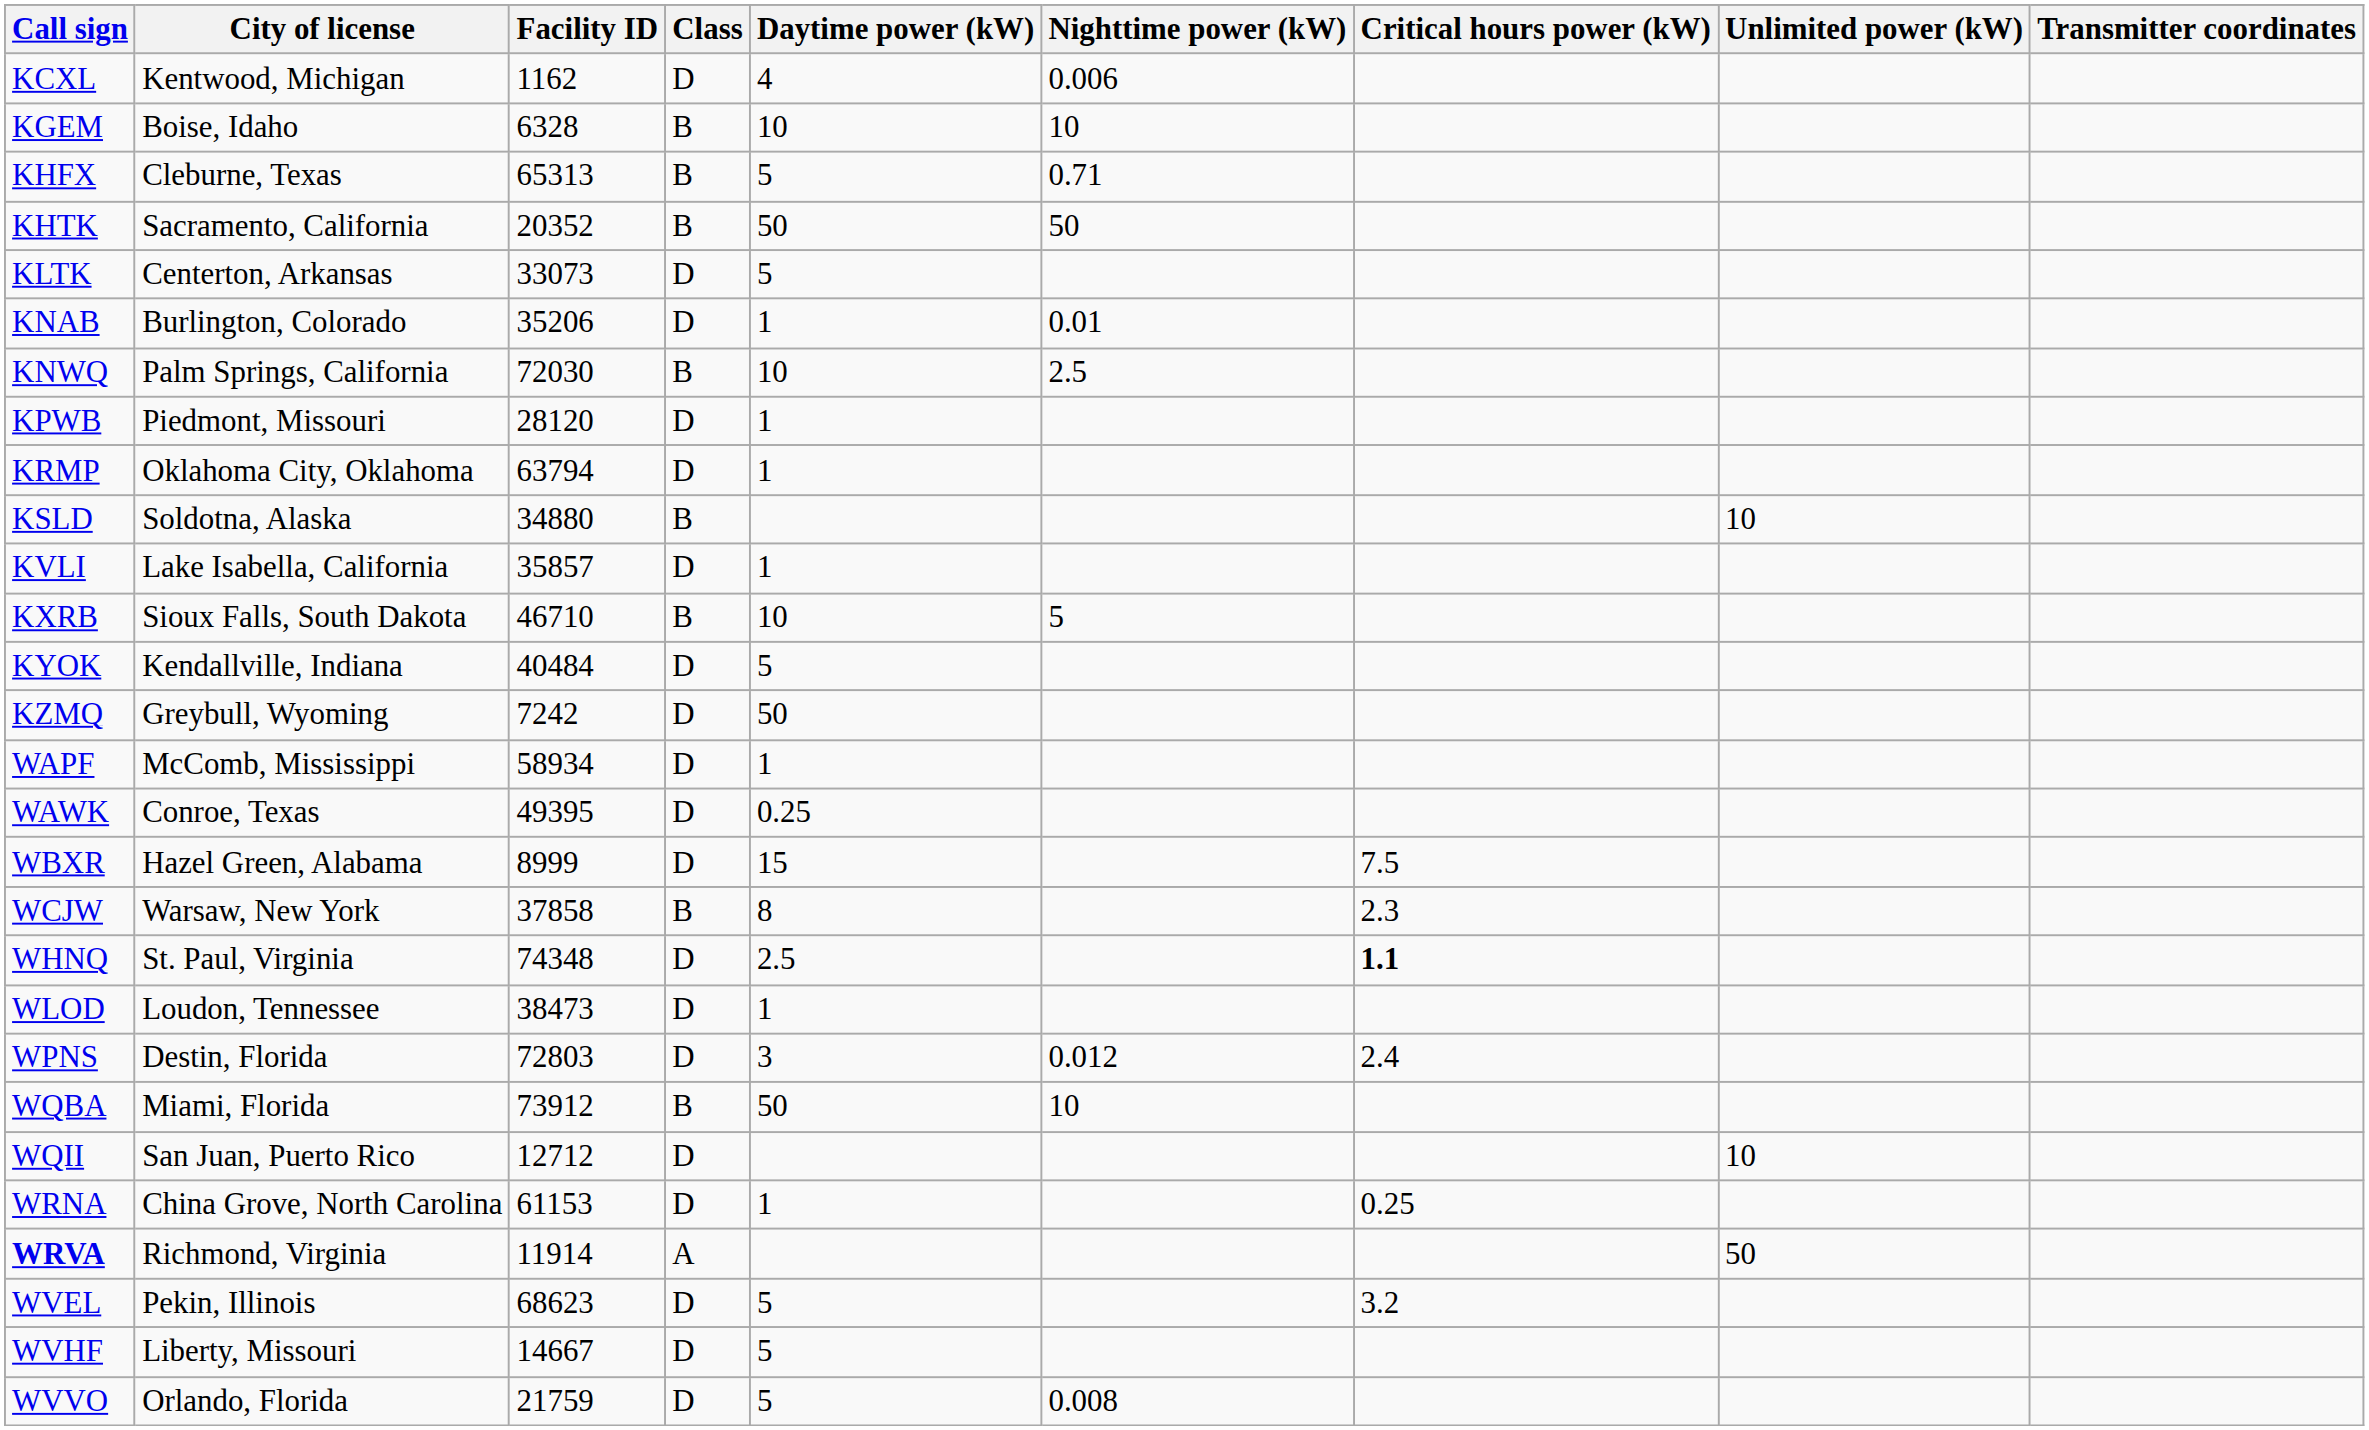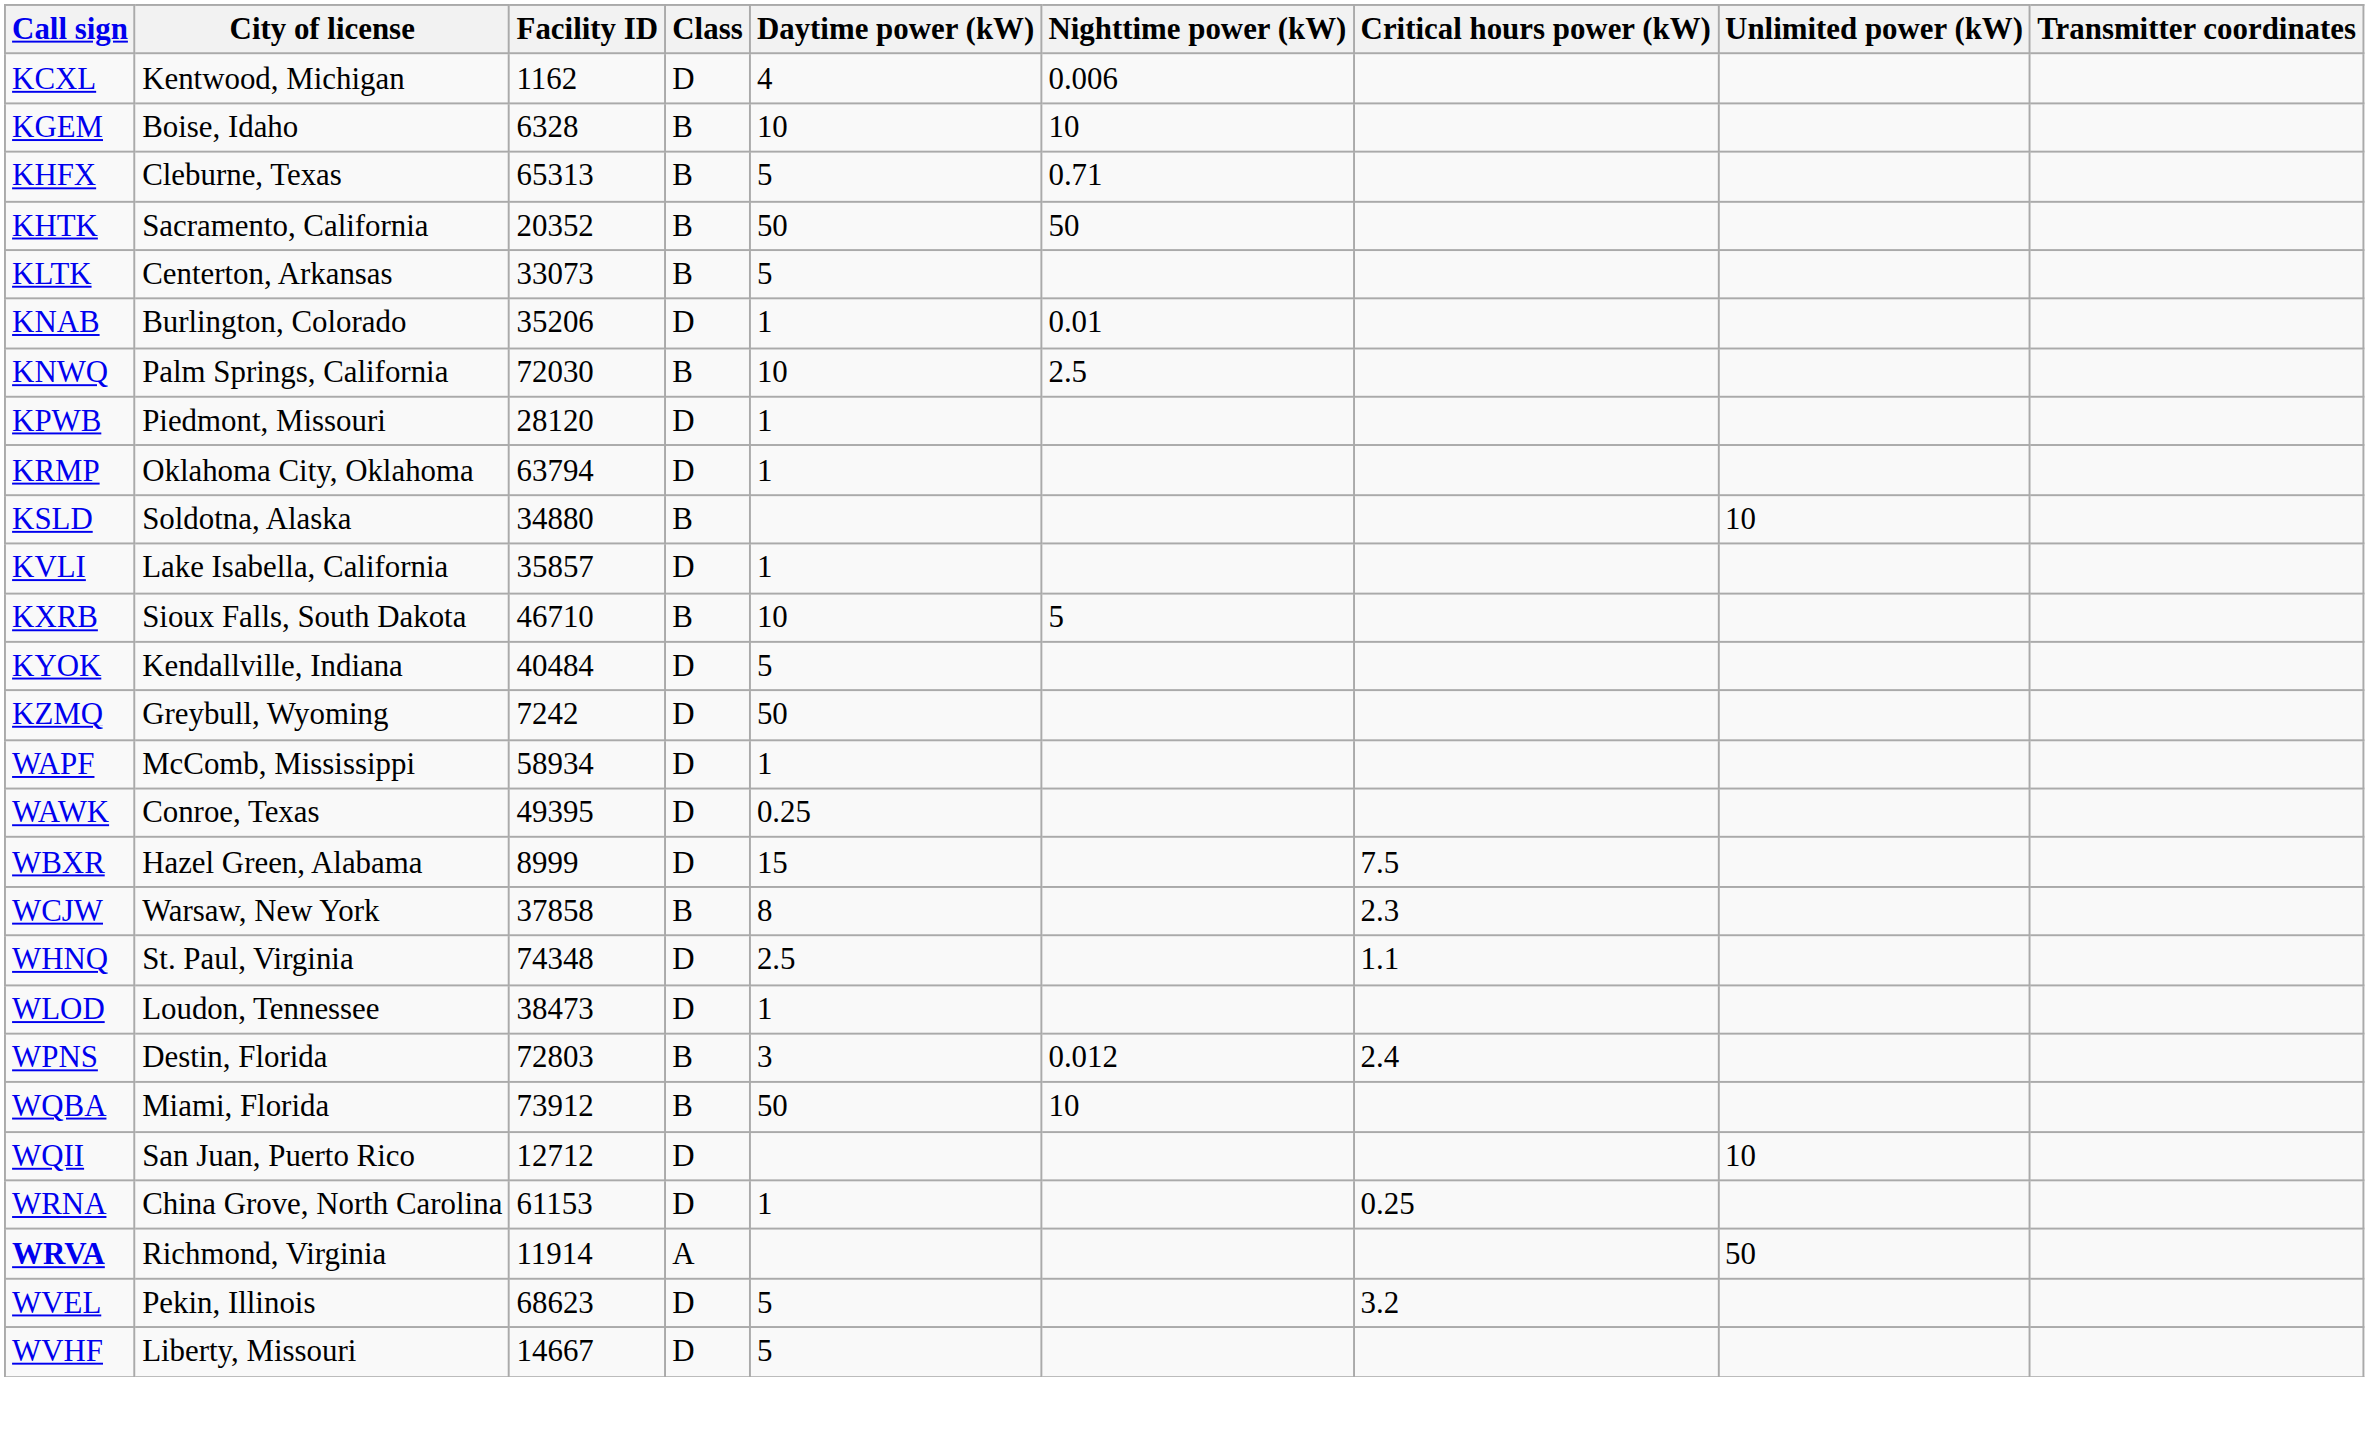 <table class="wikitable sortable">
 <tr>
 <th><a href='#'>Call sign</a></th>
 <th>City of license</th>
 <th>Facility ID</th>
 <th>Class</th>
 <th>Daytime power (kW)</th>
 <th>Nighttime power (kW)</th>
 <th>Critical hours power (kW)</th>
 <th>Unlimited power (kW)</th>
 <th>Transmitter coordinates</th>
 </tr>
 <tr>
 <td><a href='#'>KCXL</a></td>
 <td>Kentwood, Michigan</td>
 <td>1162</td>
 <td>D</td>
 <td>4</td>
 <td>0.006</td>
 <td></td>
 <td></td>
 <td></td>
 </tr>
 <tr>
 <td><a href='#'>KGEM</a></td>
 <td>Boise, Idaho</td>
 <td>6328</td>
 <td>B</td>
 <td>10</td>
 <td>10</td>
 <td></td>
 <td></td>
 <td></td>
 </tr>
 <tr>
 <td><a href='#'>KHFX</a></td>
 <td>Cleburne, Texas</td>
 <td>65313</td>
 <td>B</td>
 <td>5</td>
 <td>0.71</td>
 <td></td>
 <td></td>
 <td></td>
 </tr>
 <tr>
 <td><a href='#'>KHTK</a></td>
 <td>Sacramento, California</td>
 <td>20352</td>
 <td>B</td>
 <td>50</td>
 <td>50</td>
 <td></td>
 <td></td>
 <td></td>
 </tr>
 <tr>
 <td><a href='#'>KLTK</a></td>
 <td>Centerton, Arkansas</td>
 <td>33073</td>
-<td>D</td>
+<td>B</td>
 <td>5</td>
 <td></td>
 <td></td>
 <td></td>
 <td></td>
 </tr>
 <tr>
 <td><a href='#'>KNAB</a></td>
 <td>Burlington, Colorado</td>
 <td>35206</td>
 <td>D</td>
 <td>1</td>
 <td>0.01</td>
 <td></td>
 <td></td>
 <td></td>
 </tr>
 <tr>
 <td><a href='#'>KNWQ</a></td>
 <td>Palm Springs, California</td>
 <td>72030</td>
 <td>B</td>
 <td>10</td>
 <td>2.5</td>
 <td></td>
 <td></td>
 <td></td>
 </tr>
 <tr>
 <td><a href='#'>KPWB</a></td>
 <td>Piedmont, Missouri</td>
 <td>28120</td>
 <td>D</td>
 <td>1</td>
 <td></td>
 <td></td>
 <td></td>
 <td></td>
 </tr>
 <tr>
 <td><a href='#'>KRMP</a></td>
 <td>Oklahoma City, Oklahoma</td>
 <td>63794</td>
 <td>D</td>
 <td>1</td>
 <td></td>
 <td></td>
 <td></td>
 <td></td>
 </tr>
 <tr>
 <td><a href='#'>KSLD</a></td>
 <td>Soldotna, Alaska</td>
 <td>34880</td>
 <td>B</td>
 <td></td>
 <td></td>
 <td></td>
 <td>10</td>
 <td></td>
 </tr>
 <tr>
 <td><a href='#'>KVLI</a></td>
 <td>Lake Isabella, California</td>
 <td>35857</td>
 <td>D</td>
 <td>1</td>
 <td></td>
 <td></td>
 <td></td>
 <td></td>
 </tr>
 <tr>
 <td><a href='#'>KXRB</a></td>
 <td>Sioux Falls, South Dakota</td>
 <td>46710</td>
 <td>B</td>
 <td>10</td>
 <td>5</td>
 <td></td>
 <td></td>
 <td></td>
 </tr>
 <tr>
 <td><a href='#'>KYOK</a></td>
 <td>Kendallville, Indiana</td>
 <td>40484</td>
 <td>D</td>
 <td>5</td>
 <td></td>
 <td></td>
 <td></td>
 <td></td>
 </tr>
 <tr>
 <td><a href='#'>KZMQ</a></td>
 <td>Greybull, Wyoming</td>
 <td>7242</td>
 <td>D</td>
 <td>50</td>
 <td></td>
 <td></td>
 <td></td>
 <td></td>
 </tr>
 <tr>
 <td><a href='#'>WAPF</a></td>
 <td>McComb, Mississippi</td>
 <td>58934</td>
 <td>D</td>
 <td>1</td>
 <td></td>
 <td></td>
 <td></td>
 <td></td>
 </tr>
 <tr>
 <td><a href='#'>WAWK</a></td>
 <td>Conroe, Texas</td>
 <td>49395</td>
 <td>D</td>
 <td>0.25</td>
 <td></td>
 <td></td>
 <td></td>
 <td></td>
 </tr>
 <tr>
 <td><a href='#'>WBXR</a></td>
 <td>Hazel Green, Alabama</td>
 <td>8999</td>
 <td>D</td>
 <td>15</td>
 <td></td>
 <td>7.5</td>
 <td></td>
 <td></td>
 </tr>
 <tr>
 <td><a href='#'>WCJW</a></td>
 <td>Warsaw, New York</td>
 <td>37858</td>
 <td>B</td>
 <td>8</td>
 <td></td>
 <td>2.3</td>
 <td></td>
 <td></td>
 </tr>
 <tr>
 <td><a href='#'>WHNQ</a></td>
 <td>St. Paul, Virginia</td>
 <td>74348</td>
 <td>D</td>
 <td>2.5</td>
 <td></td>
-<td><strong>1.1</strong></td>
+<td>1.1</td>
 <td></td>
 <td></td>
 </tr>
 <tr>
 <td><a href='#'>WLOD</a></td>
 <td>Loudon, Tennessee</td>
 <td>38473</td>
 <td>D</td>
 <td>1</td>
 <td></td>
 <td></td>
 <td></td>
 <td></td>
 </tr>
 <tr>
 <td><a href='#'>WPNS</a></td>
 <td>Destin, Florida</td>
 <td>72803</td>
-<td>D</td>
+<td>B</td>
 <td>3</td>
 <td>0.012</td>
 <td>2.4</td>
 <td></td>
 <td></td>
 </tr>
 <tr>
 <td><a href='#'>WQBA</a></td>
 <td>Miami, Florida</td>
 <td>73912</td>
 <td>B</td>
 <td>50</td>
 <td>10</td>
 <td></td>
 <td></td>
 <td></td>
 </tr>
 <tr>
 <td><a href='#'>WQII</a></td>
 <td>San Juan, Puerto Rico</td>
 <td>12712</td>
 <td>D</td>
 <td></td>
 <td></td>
 <td></td>
 <td>10</td>
 <td></td>
 </tr>
 <tr>
 <td><a href='#'>WRNA</a></td>
 <td>China Grove, North Carolina</td>
 <td>61153</td>
 <td>D</td>
 <td>1</td>
 <td></td>
 <td>0.25</td>
 <td></td>
 <td></td>
 </tr>
 <tr>
 <td><strong><a href='#'>WRVA</a></strong></td>
 <td>Richmond, Virginia</td>
 <td>11914</td>
 <td>A</td>
 <td></td>
 <td></td>
 <td></td>
 <td>50</td>
 <td></td>
 </tr>
 <tr>
 <td><a href='#'>WVEL</a></td>
 <td>Pekin, Illinois</td>
 <td>68623</td>
 <td>D</td>
 <td>5</td>
 <td></td>
 <td>3.2</td>
 <td></td>
 <td></td>
 </tr>
 <tr>
 <td><a href='#'>WVHF</a></td>
 <td>Liberty, Missouri</td>
 <td>14667</td>
 <td>D</td>
 <td>5</td>
 <td></td>
 <td></td>
 <td></td>
 <td></td>
 </tr>
-<tr>
-<td><a href='#'>WVVO</a></td>
-<td>Orlando, Florida</td>
-<td>21759</td>
-<td>D</td>
-<td>5</td>
-<td>0.008</td>
-<td></td>
-<td></td>
-<td></td>
-</tr>
 </table>
